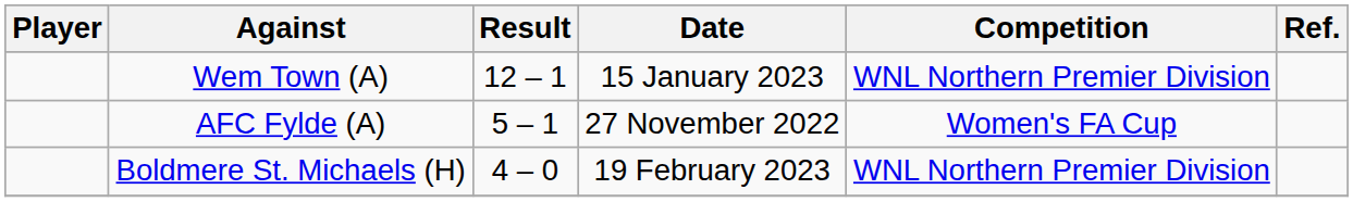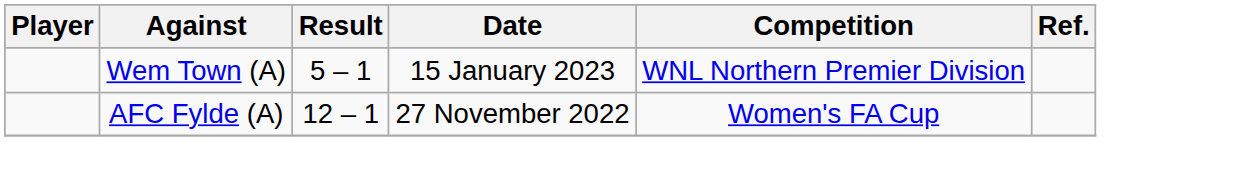 <table class="wikitable sortable alternance" style="text-align:center">
 <tr>
 <th>Player</th>
 <th>Against</th>
 <th>Result</th>
 <th>Date</th>
 <th>Competition</th>
 <th>Ref.</th>
 </tr>
 <tr>
 <td align="left"></td>
 <td><a href='#'>Wem Town</a> (A)</td>
-<td>12 – 1</td>
+<td>5 – 1</td>
 <td>15 January 2023</td>
 <td><a href='#'> WNL Northern Premier Division</a></td>
 <td></td>
 </tr>
 <tr>
 <td align="left"></td>
 <td><a href='#'>AFC Fylde</a> (A)</td>
-<td>5 – 1</td>
+<td>12 – 1</td>
 <td>27 November 2022</td>
 <td><a href='#'> Women's FA Cup</a></td>
 <td></td>
 </tr>
 <tr>
-<td align="left"></td>
-<td><a href='#'>Boldmere St. Michaels</a> (H)</td>
-<td>4 – 0</td>
-<td>19 February 2023</td>
-<td><a href='#'> WNL Northern Premier Division</a></td>
-<td></td>
-</tr>
-<tr>
 </tr>
 </table>
